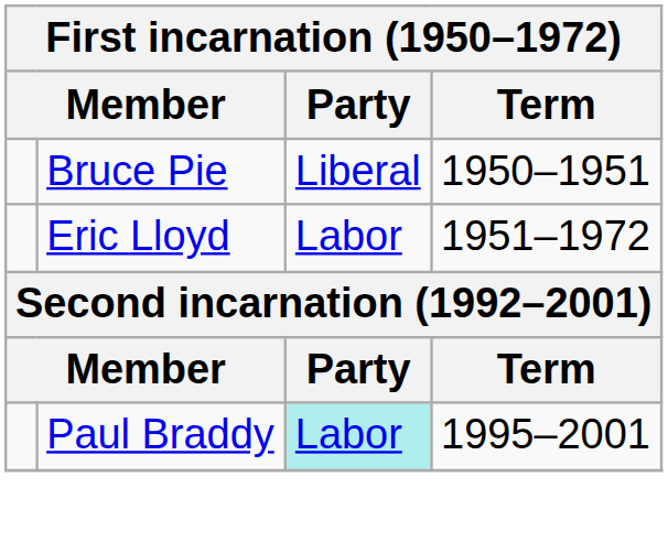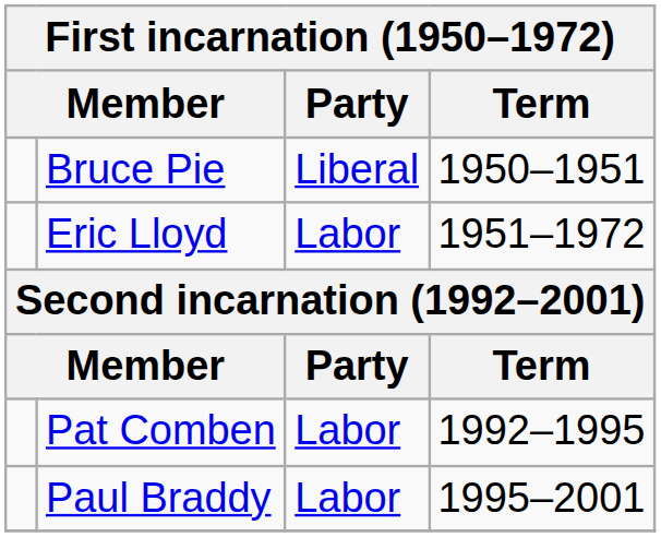 <table class="wikitable">
 <tr>
 <th colspan="4">First incarnation (1950–1972)</th>
 </tr>
 <tr>
 <th colspan="2">Member</th>
 <th>Party</th>
 <th>Term</th>
 </tr>
 <tr>
 <td> </td>
 <td><a href='#'>Bruce Pie</a></td>
 <td><a href='#'>Liberal</a></td>
 <td>1950–1951</td>
 </tr>
 <tr>
 <td> </td>
 <td><a href='#'>Eric Lloyd</a></td>
 <td><a href='#'>Labor</a></td>
 <td>1951–1972</td>
 </tr>
 <tr>
 <th colspan="4">Second incarnation (1992–2001)</th>
 </tr>
 <tr>
 <th colspan="2">Member</th>
 <th>Party</th>
 <th>Term</th>
 </tr>
 <tr>
 <td> </td>
+<td><a href='#'>Pat Comben</a></td>
+<td><a href='#'>Labor</a></td>
+<td>1992–1995</td>
+</tr>
+<tr>
+<td> </td>
 <td><a href='#'>Paul Braddy</a></td>
-<td style="background: paleturquoise;"><a href='#'>Labor</a></td>
+<td><a href='#'>Labor</a></td>
 <td>1995–2001</td>
 </tr>
 <tr>
 </tr>
 </table>
